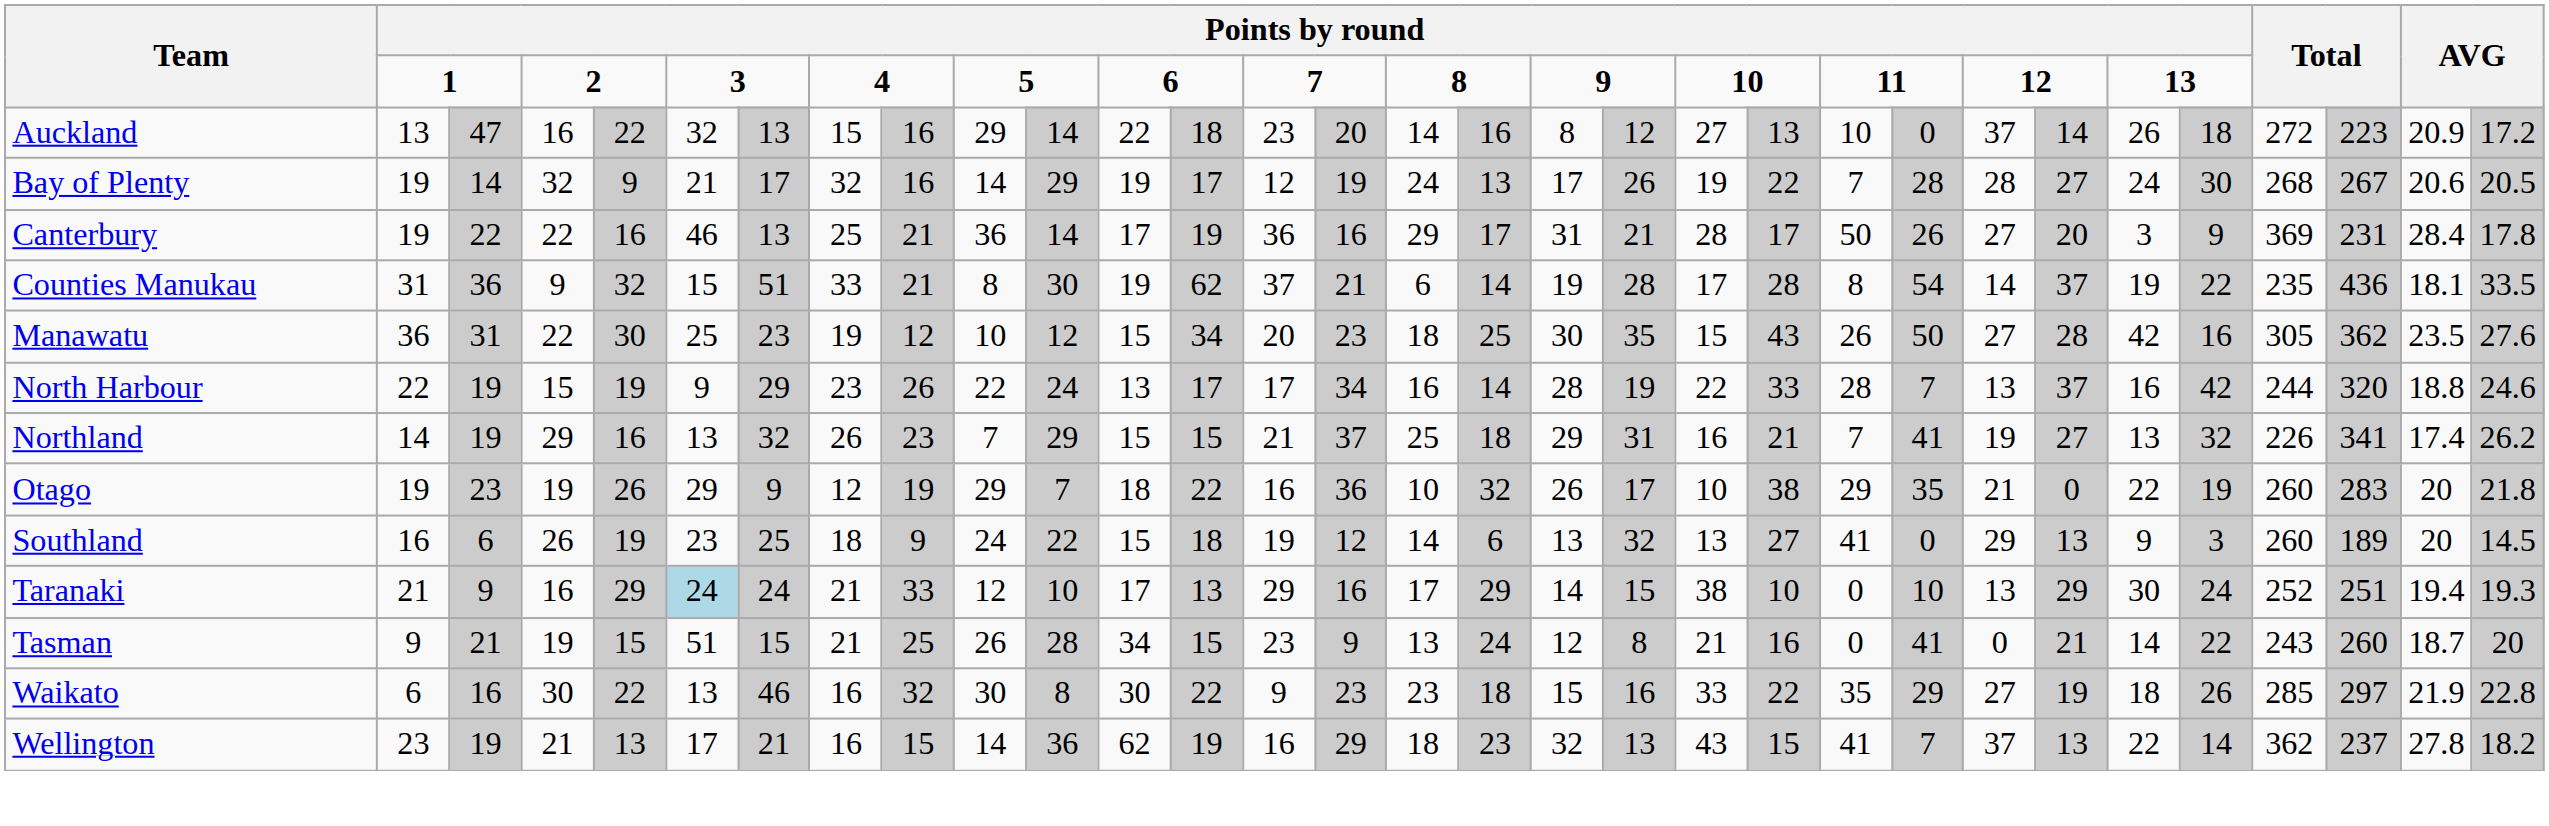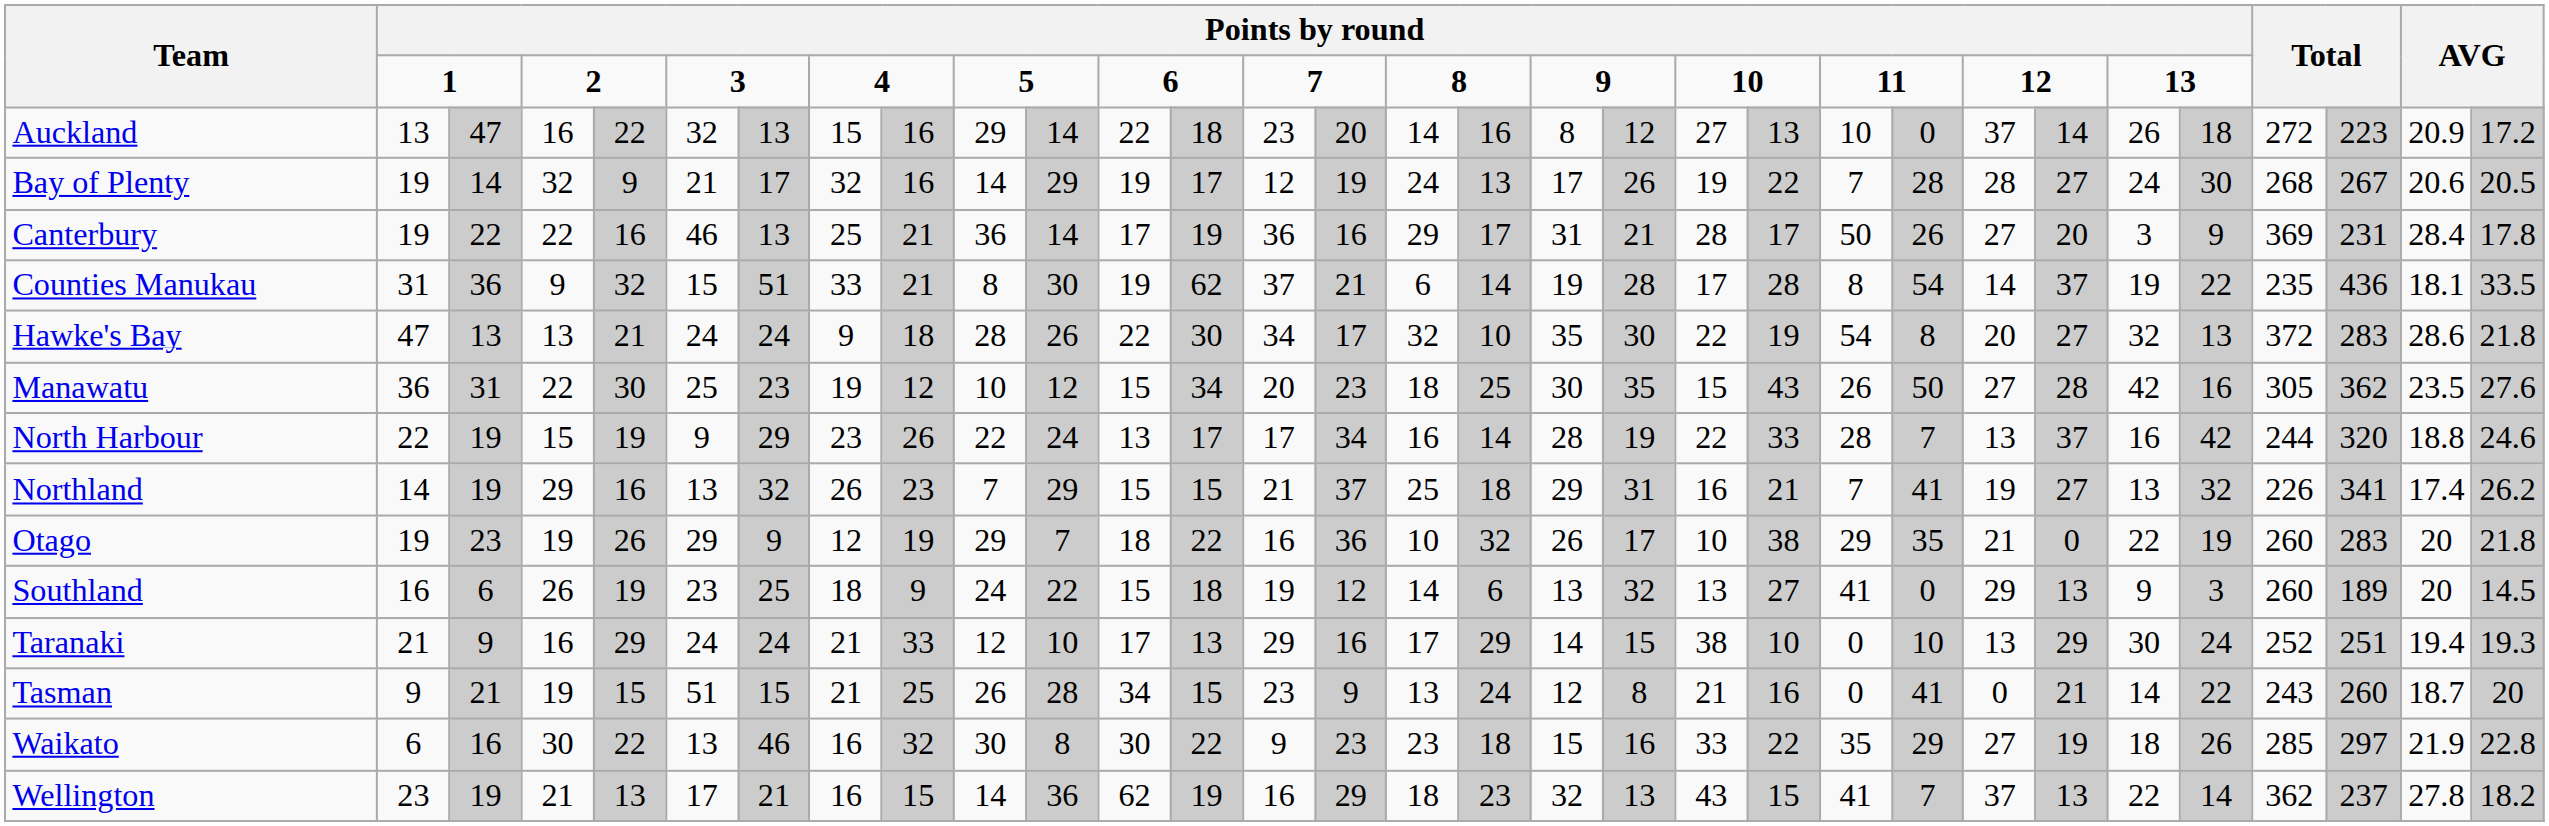 <table class="wikitable" style="text-align:center" width=100%>
 <tr>
 <th rowspan=2 width=16%>Team</th>
 <th colspan=26>Points by round</th>
 <th rowspan=2 colspan=2 width=6%>Total</th>
 <th rowspan=2 colspan=2 width=6%>AVG</th>
 </tr>
 <tr>
 <td colspan=2 width=6%><strong>1</strong></td>
 <td colspan=2 width=6%><strong>2</strong></td>
 <td colspan=2 width=6%><strong>3</strong></td>
 <td colspan=2 width=6%><strong>4</strong></td>
 <td colspan=2 width=6%><strong>5</strong></td>
 <td colspan=2 width=6%><strong>6</strong></td>
 <td colspan=2 width=6%><strong>7</strong></td>
 <td colspan=2 width=6%><strong>8</strong></td>
 <td colspan=2 width=6%><strong>9</strong></td>
 <td colspan=2 width=6%><strong>10</strong></td>
 <td colspan=2 width=6%><strong>11</strong></td>
 <td colspan=2 width=6%><strong>12</strong></td>
 <td colspan=2 width=6%><strong>13</strong></td>
 </tr>
 <tr>
 <td align=left><a href='#'>Auckland</a></td>
 <td>13</td>
 <td bgcolor=#cccccc>47</td>
 <td>16</td>
 <td bgcolor=#cccccc>22</td>
 <td>32</td>
 <td bgcolor=#cccccc>13</td>
 <td>15</td>
 <td bgcolor=#cccccc>16</td>
 <td>29</td>
 <td bgcolor=#cccccc>14</td>
 <td>22</td>
 <td bgcolor=#cccccc>18</td>
 <td>23</td>
 <td bgcolor=#cccccc>20</td>
 <td>14</td>
 <td bgcolor=#cccccc>16</td>
 <td>8</td>
 <td bgcolor=#cccccc>12</td>
 <td>27</td>
 <td bgcolor=#cccccc>13</td>
 <td>10</td>
 <td bgcolor=#cccccc>0</td>
 <td>37</td>
 <td bgcolor=#cccccc>14</td>
 <td>26</td>
 <td bgcolor=#cccccc>18</td>
 <td>272</td>
 <td bgcolor=#cccccc>223</td>
 <td>20.9</td>
 <td bgcolor=#cccccc>17.2</td>
 </tr>
 <tr>
 <td align=left><a href='#'>Bay of Plenty</a></td>
 <td>19</td>
 <td bgcolor=#cccccc>14</td>
 <td>32</td>
 <td bgcolor=#cccccc>9</td>
 <td>21</td>
 <td bgcolor=#cccccc>17</td>
 <td>32</td>
 <td bgcolor=#cccccc>16</td>
 <td>14</td>
 <td bgcolor=#cccccc>29</td>
 <td>19</td>
 <td bgcolor=#cccccc>17</td>
 <td>12</td>
 <td bgcolor=#cccccc>19</td>
 <td>24</td>
 <td bgcolor=#cccccc>13</td>
 <td>17</td>
 <td bgcolor=#cccccc>26</td>
 <td>19</td>
 <td bgcolor=#cccccc>22</td>
 <td>7</td>
 <td bgcolor=#cccccc>28</td>
 <td>28</td>
 <td bgcolor=#cccccc>27</td>
 <td>24</td>
 <td bgcolor=#cccccc>30</td>
 <td>268</td>
 <td bgcolor=#cccccc>267</td>
 <td>20.6</td>
 <td bgcolor=#cccccc>20.5</td>
 </tr>
 <tr>
 <td align=left><a href='#'>Canterbury</a></td>
 <td>19</td>
 <td bgcolor=#cccccc>22</td>
 <td>22</td>
 <td bgcolor=#cccccc>16</td>
 <td>46</td>
 <td bgcolor=#cccccc>13</td>
 <td>25</td>
 <td bgcolor=#cccccc>21</td>
 <td>36</td>
 <td bgcolor=#cccccc>14</td>
 <td>17</td>
 <td bgcolor=#cccccc>19</td>
 <td>36</td>
 <td bgcolor=#cccccc>16</td>
 <td>29</td>
 <td bgcolor=#cccccc>17</td>
 <td>31</td>
 <td bgcolor=#cccccc>21</td>
 <td>28</td>
 <td bgcolor=#cccccc>17</td>
 <td>50</td>
 <td bgcolor=#cccccc>26</td>
 <td>27</td>
 <td bgcolor=#cccccc>20</td>
 <td>3</td>
 <td bgcolor=#cccccc>9</td>
 <td>369</td>
 <td bgcolor=#cccccc>231</td>
 <td>28.4</td>
 <td bgcolor=#cccccc>17.8</td>
 </tr>
 <tr>
 <td align=left><a href='#'>Counties Manukau</a></td>
 <td>31</td>
 <td bgcolor=#cccccc>36</td>
 <td>9</td>
 <td bgcolor=#cccccc>32</td>
 <td>15</td>
 <td bgcolor=#cccccc>51</td>
 <td>33</td>
 <td bgcolor=#cccccc>21</td>
 <td>8</td>
 <td bgcolor=#cccccc>30</td>
 <td>19</td>
 <td bgcolor=#cccccc>62</td>
 <td>37</td>
 <td bgcolor=#cccccc>21</td>
 <td>6</td>
 <td bgcolor=#cccccc>14</td>
 <td>19</td>
 <td bgcolor=#cccccc>28</td>
 <td>17</td>
 <td bgcolor=#cccccc>28</td>
 <td>8</td>
 <td bgcolor=#cccccc>54</td>
 <td>14</td>
 <td bgcolor=#cccccc>37</td>
 <td>19</td>
 <td bgcolor=#cccccc>22</td>
 <td>235</td>
 <td bgcolor=#cccccc>436</td>
 <td>18.1</td>
 <td bgcolor=#cccccc>33.5</td>
+</tr>
+<tr>
+<td align=left><a href='#'>Hawke's Bay</a></td>
+<td>47</td>
+<td bgcolor=#cccccc>13</td>
+<td>13</td>
+<td bgcolor=#cccccc>21</td>
+<td>24</td>
+<td bgcolor=#cccccc>24</td>
+<td>9</td>
+<td bgcolor=#cccccc>18</td>
+<td>28</td>
+<td bgcolor=#cccccc>26</td>
+<td>22</td>
+<td bgcolor=#cccccc>30</td>
+<td>34</td>
+<td bgcolor=#cccccc>17</td>
+<td>32</td>
+<td bgcolor=#cccccc>10</td>
+<td>35</td>
+<td bgcolor=#cccccc>30</td>
+<td>22</td>
+<td bgcolor=#cccccc>19</td>
+<td>54</td>
+<td bgcolor=#cccccc>8</td>
+<td>20</td>
+<td bgcolor=#cccccc>27</td>
+<td>32</td>
+<td bgcolor=#cccccc>13</td>
+<td>372</td>
+<td bgcolor=#cccccc>283</td>
+<td>28.6</td>
+<td bgcolor=#cccccc>21.8</td>
 </tr>
 <tr>
 <td align=left><a href='#'>Manawatu</a></td>
 <td>36</td>
 <td bgcolor=#cccccc>31</td>
 <td>22</td>
 <td bgcolor=#cccccc>30</td>
 <td>25</td>
 <td bgcolor=#cccccc>23</td>
 <td>19</td>
 <td bgcolor=#cccccc>12</td>
 <td>10</td>
 <td bgcolor=#cccccc>12</td>
 <td>15</td>
 <td bgcolor=#cccccc>34</td>
 <td>20</td>
 <td bgcolor=#cccccc>23</td>
 <td>18</td>
 <td bgcolor=#cccccc>25</td>
 <td>30</td>
 <td bgcolor=#cccccc>35</td>
 <td>15</td>
 <td bgcolor=#cccccc>43</td>
 <td>26</td>
 <td bgcolor=#cccccc>50</td>
 <td>27</td>
 <td bgcolor=#cccccc>28</td>
 <td>42</td>
 <td bgcolor=#cccccc>16</td>
 <td>305</td>
 <td bgcolor=#cccccc>362</td>
 <td>23.5</td>
 <td bgcolor=#cccccc>27.6</td>
 </tr>
 <tr>
 <td align=left><a href='#'>North Harbour</a></td>
 <td>22</td>
 <td bgcolor=#cccccc>19</td>
 <td>15</td>
 <td bgcolor=#cccccc>19</td>
 <td>9</td>
 <td bgcolor=#cccccc>29</td>
 <td>23</td>
 <td bgcolor=#cccccc>26</td>
 <td>22</td>
 <td bgcolor=#cccccc>24</td>
 <td>13</td>
 <td bgcolor=#cccccc>17</td>
 <td>17</td>
 <td bgcolor=#cccccc>34</td>
 <td>16</td>
 <td bgcolor=#cccccc>14</td>
 <td>28</td>
 <td bgcolor=#cccccc>19</td>
 <td>22</td>
 <td bgcolor=#cccccc>33</td>
 <td>28</td>
 <td bgcolor=#cccccc>7</td>
 <td>13</td>
 <td bgcolor=#cccccc>37</td>
 <td>16</td>
 <td bgcolor=#cccccc>42</td>
 <td>244</td>
 <td bgcolor=#cccccc>320</td>
 <td>18.8</td>
 <td bgcolor=#cccccc>24.6</td>
 </tr>
 <tr>
 <td align=left><a href='#'>Northland</a></td>
 <td>14</td>
 <td bgcolor=#cccccc>19</td>
 <td>29</td>
 <td bgcolor=#cccccc>16</td>
 <td>13</td>
 <td bgcolor=#cccccc>32</td>
 <td>26</td>
 <td bgcolor=#cccccc>23</td>
 <td>7</td>
 <td bgcolor=#cccccc>29</td>
 <td>15</td>
 <td bgcolor=#cccccc>15</td>
 <td>21</td>
 <td bgcolor=#cccccc>37</td>
 <td>25</td>
 <td bgcolor=#cccccc>18</td>
 <td>29</td>
 <td bgcolor=#cccccc>31</td>
 <td>16</td>
 <td bgcolor=#cccccc>21</td>
 <td>7</td>
 <td bgcolor=#cccccc>41</td>
 <td>19</td>
 <td bgcolor=#cccccc>27</td>
 <td>13</td>
 <td bgcolor=#cccccc>32</td>
 <td>226</td>
 <td bgcolor=#cccccc>341</td>
 <td>17.4</td>
 <td bgcolor=#cccccc>26.2</td>
 </tr>
 <tr>
 <td align=left><a href='#'>Otago</a></td>
 <td>19</td>
 <td bgcolor=#cccccc>23</td>
 <td>19</td>
 <td bgcolor=#cccccc>26</td>
 <td>29</td>
 <td bgcolor=#cccccc>9</td>
 <td>12</td>
 <td bgcolor=#cccccc>19</td>
 <td>29</td>
 <td bgcolor=#cccccc>7</td>
 <td>18</td>
 <td bgcolor=#cccccc>22</td>
 <td>16</td>
 <td bgcolor=#cccccc>36</td>
 <td>10</td>
 <td bgcolor=#cccccc>32</td>
 <td>26</td>
 <td bgcolor=#cccccc>17</td>
 <td>10</td>
 <td bgcolor=#cccccc>38</td>
 <td>29</td>
 <td bgcolor=#cccccc>35</td>
 <td>21</td>
 <td bgcolor=#cccccc>0</td>
 <td>22</td>
 <td bgcolor=#cccccc>19</td>
 <td>260</td>
 <td bgcolor=#cccccc>283</td>
 <td>20</td>
 <td bgcolor=#cccccc>21.8</td>
 </tr>
 <tr>
 <td align=left><a href='#'>Southland</a></td>
 <td>16</td>
 <td bgcolor=#cccccc>6</td>
 <td>26</td>
 <td bgcolor=#cccccc>19</td>
 <td>23</td>
 <td bgcolor=#cccccc>25</td>
 <td>18</td>
 <td bgcolor=#cccccc>9</td>
 <td>24</td>
 <td bgcolor=#cccccc>22</td>
 <td>15</td>
 <td bgcolor=#cccccc>18</td>
 <td>19</td>
 <td bgcolor=#cccccc>12</td>
 <td>14</td>
 <td bgcolor=#cccccc>6</td>
 <td>13</td>
 <td bgcolor=#cccccc>32</td>
 <td>13</td>
 <td bgcolor=#cccccc>27</td>
 <td>41</td>
 <td bgcolor=#cccccc>0</td>
 <td>29</td>
 <td bgcolor=#cccccc>13</td>
 <td>9</td>
 <td bgcolor=#cccccc>3</td>
 <td>260</td>
 <td bgcolor=#cccccc>189</td>
 <td>20</td>
 <td bgcolor=#cccccc>14.5</td>
 </tr>
 <tr>
 <td align=left><a href='#'>Taranaki</a></td>
 <td>21</td>
 <td bgcolor=#cccccc>9</td>
 <td>16</td>
 <td bgcolor=#cccccc>29</td>
-<td style="background: lightblue;">24</td>
+<td>24</td>
 <td bgcolor=#cccccc>24</td>
 <td>21</td>
 <td bgcolor=#cccccc>33</td>
 <td>12</td>
 <td bgcolor=#cccccc>10</td>
 <td>17</td>
 <td bgcolor=#cccccc>13</td>
 <td>29</td>
 <td bgcolor=#cccccc>16</td>
 <td>17</td>
 <td bgcolor=#cccccc>29</td>
 <td>14</td>
 <td bgcolor=#cccccc>15</td>
 <td>38</td>
 <td bgcolor=#cccccc>10</td>
 <td>0</td>
 <td bgcolor=#cccccc>10</td>
 <td>13</td>
 <td bgcolor=#cccccc>29</td>
 <td>30</td>
 <td bgcolor=#cccccc>24</td>
 <td>252</td>
 <td bgcolor=#cccccc>251</td>
 <td>19.4</td>
 <td bgcolor=#cccccc>19.3</td>
 </tr>
 <tr>
 <td align=left><a href='#'>Tasman</a></td>
 <td>9</td>
 <td bgcolor=#cccccc>21</td>
 <td>19</td>
 <td bgcolor=#cccccc>15</td>
 <td>51</td>
 <td bgcolor=#cccccc>15</td>
 <td>21</td>
 <td bgcolor=#cccccc>25</td>
 <td>26</td>
 <td bgcolor=#cccccc>28</td>
 <td>34</td>
 <td bgcolor=#cccccc>15</td>
 <td>23</td>
 <td bgcolor=#cccccc>9</td>
 <td>13</td>
 <td bgcolor=#cccccc>24</td>
 <td>12</td>
 <td bgcolor=#cccccc>8</td>
 <td>21</td>
 <td bgcolor=#cccccc>16</td>
 <td>0</td>
 <td bgcolor=#cccccc>41</td>
 <td>0</td>
 <td bgcolor=#cccccc>21</td>
 <td>14</td>
 <td bgcolor=#cccccc>22</td>
 <td>243</td>
 <td bgcolor=#cccccc>260</td>
 <td>18.7</td>
 <td bgcolor=#cccccc>20</td>
 </tr>
 <tr>
 <td align=left><a href='#'>Waikato</a></td>
 <td>6</td>
 <td bgcolor=#cccccc>16</td>
 <td>30</td>
 <td bgcolor=#cccccc>22</td>
 <td>13</td>
 <td bgcolor=#cccccc>46</td>
 <td>16</td>
 <td bgcolor=#cccccc>32</td>
 <td>30</td>
 <td bgcolor=#cccccc>8</td>
 <td>30</td>
 <td bgcolor=#cccccc>22</td>
 <td>9</td>
 <td bgcolor=#cccccc>23</td>
 <td>23</td>
 <td bgcolor=#cccccc>18</td>
 <td>15</td>
 <td bgcolor=#cccccc>16</td>
 <td>33</td>
 <td bgcolor=#cccccc>22</td>
 <td>35</td>
 <td bgcolor=#cccccc>29</td>
 <td>27</td>
 <td bgcolor=#cccccc>19</td>
 <td>18</td>
 <td bgcolor=#cccccc>26</td>
 <td>285</td>
 <td bgcolor=#cccccc>297</td>
 <td>21.9</td>
 <td bgcolor=#cccccc>22.8</td>
 </tr>
 <tr>
 <td align=left><a href='#'>Wellington</a></td>
 <td>23</td>
 <td bgcolor=#cccccc>19</td>
 <td>21</td>
 <td bgcolor=#cccccc>13</td>
 <td>17</td>
 <td bgcolor=#cccccc>21</td>
 <td>16</td>
 <td bgcolor=#cccccc>15</td>
 <td>14</td>
 <td bgcolor=#cccccc>36</td>
 <td>62</td>
 <td bgcolor=#cccccc>19</td>
 <td>16</td>
 <td bgcolor=#cccccc>29</td>
 <td>18</td>
 <td bgcolor=#cccccc>23</td>
 <td>32</td>
 <td bgcolor=#cccccc>13</td>
 <td>43</td>
 <td bgcolor=#cccccc>15</td>
 <td>41</td>
 <td bgcolor=#cccccc>7</td>
 <td>37</td>
 <td bgcolor=#cccccc>13</td>
 <td>22</td>
 <td bgcolor=#cccccc>14</td>
 <td>362</td>
 <td bgcolor=#cccccc>237</td>
 <td>27.8</td>
 <td bgcolor=#cccccc>18.2</td>
 </tr>
 </table>
